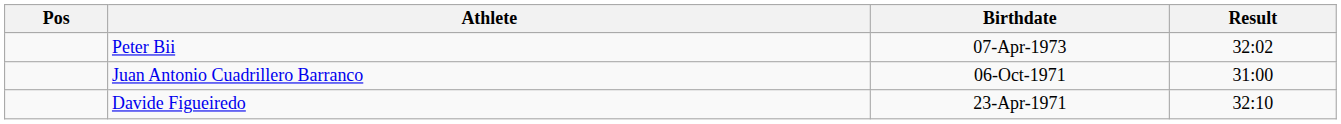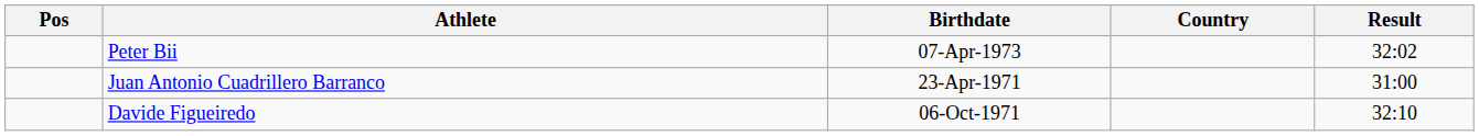 <table class="wikitable"  style="text-align:center; width:60%;">
 <tr>
 <th>Pos</th>
 <th>Athlete</th>
 <th>Birthdate</th>
+<th>Country</th>
 <th>Result</th>
 </tr>
 <tr>
 <td align=center></td>
 <td align=left><a href='#'>Peter Bii</a></td>
 <td>07-Apr-1973</td>
+<td align=left></td>
 <td>32:02</td>
 </tr>
 <tr>
 <td align=center></td>
 <td align=left><a href='#'>Juan Antonio Cuadrillero Barranco</a></td>
-<td>06-Oct-1971</td>
+<td>23-Apr-1971</td>
+<td align=left></td>
 <td>31:00</td>
 </tr>
 <tr>
 <td align=center></td>
 <td align=left><a href='#'>Davide Figueiredo</a></td>
-<td>23-Apr-1971</td>
+<td>06-Oct-1971</td>
+<td align=left></td>
 <td>32:10</td>
 </tr>
 </table>
